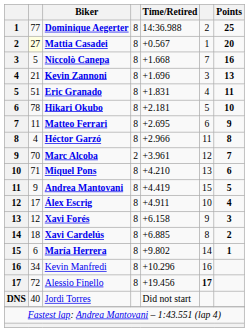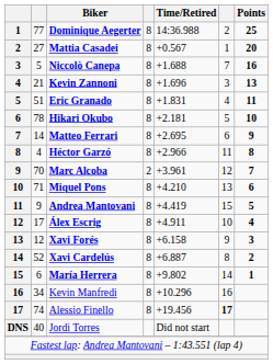 <table class="wikitable sortable" style="font-size: 85%;">
 <tr>
 <th scope="col"></th>
 <th scope="col"></th>
 <th scope="col">Biker</th>
 <th scope="col" class="unsortable"></th>
 <th scope="col" class="unsortable">Time/Retired</th>
 <th scope="col"></th>
 <th scope="col">Points</th>
 </tr>
 <tr>
 <th scope="row">1</th>
 <td align="center">77</td>
 <td> <strong><a href='#'>Dominique Aegerter</a></strong></td>
 <td>8</td>
 <td>14:36.988</td>
 <td align="center">2</td>
 <td align="center"><strong>25</strong></td>
 </tr>
 <tr>
 <th scope="row">2</th>
-<td align="center" style="background: lightyellow;">27</td>
+<td align="center">27</td>
 <td> <strong><a href='#'>Mattia Casadei</a></strong></td>
 <td>8</td>
 <td>+0.567</td>
 <td align="center">1</td>
 <td align="center"><strong>20</strong></td>
 </tr>
 <tr>
 <th scope="row">3</th>
 <td align="center">5</td>
 <td> <strong><a href='#'>Niccolò Canepa</a></strong></td>
 <td>8</td>
-<td>+1.668</td>
+<td>+1.688</td>
 <td align="center">7</td>
 <td align="center"><strong>16</strong></td>
 </tr>
 <tr>
 <th scope="row">4</th>
 <td align="center">21</td>
 <td> <strong><a href='#'>Kevin Zannoni</a></strong></td>
 <td>8</td>
 <td>+1.696</td>
 <td align="center">3</td>
 <td align="center"><strong>13</strong></td>
 </tr>
 <tr>
 <th scope="row">5</th>
 <td align="center">51</td>
 <td> <strong><a href='#'>Eric Granado</a></strong></td>
 <td>8</td>
 <td>+1.831</td>
 <td align="center">4</td>
 <td align="center"><strong>11</strong></td>
 </tr>
 <tr>
 <th scope="row">6</th>
 <td align="center">78</td>
 <td> <strong><a href='#'>Hikari Okubo</a></strong></td>
 <td>8</td>
 <td>+2.181</td>
 <td align="center">5</td>
 <td align="center"><strong>10</strong></td>
 </tr>
 <tr>
 <th scope="row">7</th>
-<td align="center">11</td>
+<td align="center">14</td>
 <td> <strong><a href='#'>Matteo Ferrari</a></strong></td>
 <td>8</td>
 <td>+2.695</td>
 <td align="center">6</td>
 <td align="center"><strong>9</strong></td>
 </tr>
 <tr>
 <th scope="row">8</th>
 <td align="center">4</td>
 <td> <strong><a href='#'>Héctor Garzó</a></strong></td>
 <td>8</td>
 <td>+2.966</td>
 <td align="center">11</td>
 <td align="center"><strong>8</strong></td>
 </tr>
 <tr>
 <th scope="row">9</th>
 <td align="center">70</td>
 <td> <strong><a href='#'>Marc Alcoba</a></strong></td>
 <td>2</td>
 <td>+3.961</td>
 <td align="center">12</td>
 <td align="center"><strong>7</strong></td>
 </tr>
 <tr>
 <th scope="row">10</th>
 <td align="center">71</td>
 <td> <strong><a href='#'>Miquel Pons</a></strong></td>
 <td>8</td>
 <td>+4.210</td>
 <td align="center">13</td>
 <td align="center"><strong>6</strong></td>
 </tr>
 <tr>
 <th scope="row">11</th>
 <td align="center">9</td>
 <td> <strong><a href='#'>Andrea Mantovani</a></strong></td>
 <td>8</td>
 <td>+4.419</td>
 <td align="center">15</td>
 <td align="center"><strong>5</strong></td>
 </tr>
 <tr>
 <th scope="row">12</th>
 <td align="center">17</td>
 <td> <strong><a href='#'>Álex Escrig</a></strong></td>
 <td>8</td>
 <td>+4.911</td>
 <td align="center">10</td>
 <td align="center"><strong>4</strong></td>
 </tr>
 <tr>
 <th scope="row">13</th>
 <td align="center">12</td>
 <td> <strong><a href='#'>Xavi Forés</a></strong></td>
 <td>8</td>
 <td>+6.158</td>
 <td align="center">9</td>
 <td align="center"><strong>3</strong></td>
 </tr>
 <tr>
 <th scope="row">14</th>
-<td align="center">18</td>
+<td align="center">52</td>
 <td> <strong><a href='#'>Xavi Cardelús</a></strong></td>
 <td>8</td>
-<td>+6.885</td>
+<td>+6.887</td>
 <td align="center">8</td>
 <td align="center"><strong>2</strong></td>
 </tr>
 <tr>
 <th scope="row">15</th>
 <td align="center">6</td>
 <td> <strong><a href='#'>María Herrera</a></strong></td>
 <td>8</td>
 <td>+9.802</td>
 <td align="center">14</td>
 <td align="center"><strong>1</strong></td>
 </tr>
 <tr>
 <th scope="row">16</th>
 <td align="center">34</td>
 <td> <a href='#'>Kevin Manfredi</a></td>
 <td>8</td>
 <td>+10.296</td>
 <td align="center">16</td>
 <td align="center"></td>
 </tr>
 <tr>
 <th scope="row">17</th>
-<td align="center">72</td>
+<td align="center">74</td>
 <td> <a href='#'>Alessio Finello</a></td>
 <td>8</td>
 <td>+19.456</td>
 <td align="center"><strong>17</strong></td>
 <td align="center"></td>
 </tr>
 <tr>
 <th scope="row">DNS</th>
 <td align="center">40</td>
 <td> <a href='#'>Jordi Torres</a></td>
 <td></td>
 <td>Did not start</td>
 <td></td>
 <td></td>
 </tr>
 <tr>
 </tr>
 <tr class="sortbottom">
 <td colspan="7" style="text-align:center"><em><a href='#'>Fastest lap</a>:  <a href='#'>Andrea Mantovani</a> – 1:43.551 (lap 4)</em></td>
 </tr>
 <tr>
 <th colspan="7"></th>
 </tr>
 </table>
